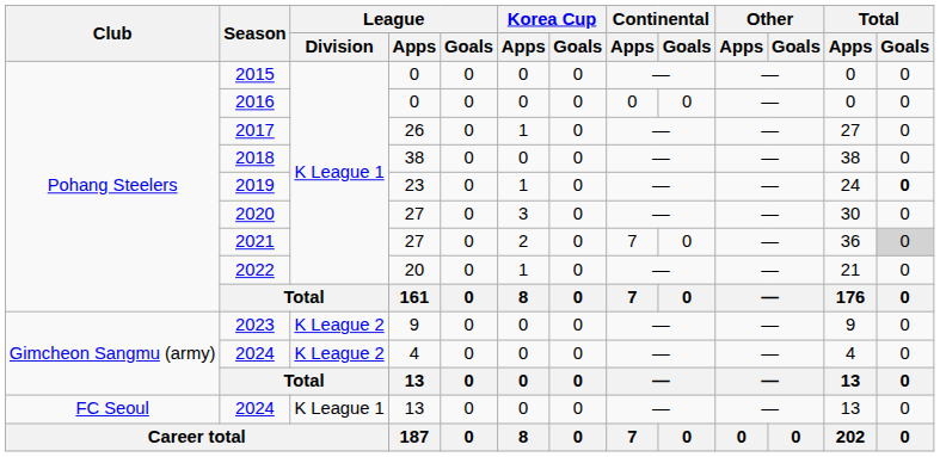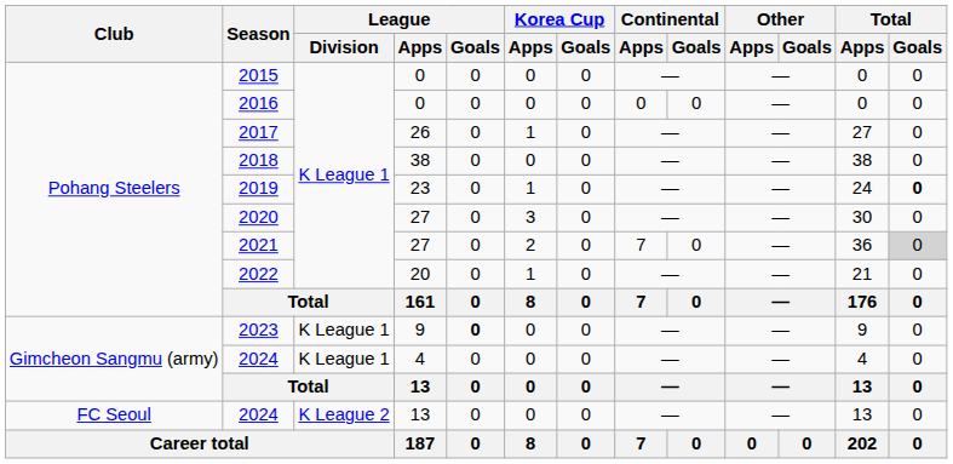 <table class="wikitable" style="text-align: center">
 <tr>
 <th rowspan="2">Club</th>
 <th rowspan="2">Season</th>
 <th colspan="3">League</th>
 <th colspan="2"><a href='#'>Korea Cup</a></th>
 <th colspan="2">Continental</th>
 <th colspan="2">Other</th>
 <th colspan="2">Total</th>
 </tr>
 <tr>
 <th>Division</th>
 <th>Apps</th>
 <th>Goals</th>
 <th>Apps</th>
 <th>Goals</th>
 <th>Apps</th>
 <th>Goals</th>
 <th>Apps</th>
 <th>Goals</th>
 <th>Apps</th>
 <th>Goals</th>
 </tr>
 <tr>
 <td rowspan="9"><a href='#'>Pohang Steelers</a></td>
 <td><a href='#'>2015</a></td>
 <td rowspan="8"><a href='#'>K League 1</a></td>
 <td>0</td>
 <td>0</td>
 <td>0</td>
 <td>0</td>
 <td colspan="2">—</td>
 <td colspan="2">—</td>
 <td>0</td>
 <td>0</td>
 </tr>
 <tr>
 <td><a href='#'>2016</a></td>
 <td>0</td>
 <td>0</td>
 <td>0</td>
 <td>0</td>
 <td>0</td>
 <td>0</td>
 <td colspan="2">—</td>
 <td>0</td>
 <td>0</td>
 </tr>
 <tr>
 <td><a href='#'>2017</a></td>
 <td>26</td>
 <td>0</td>
 <td>1</td>
 <td>0</td>
 <td colspan="2">—</td>
 <td colspan="2">—</td>
 <td>27</td>
 <td>0</td>
 </tr>
 <tr>
 <td><a href='#'>2018</a></td>
 <td>38</td>
 <td>0</td>
 <td>0</td>
 <td>0</td>
 <td colspan="2">—</td>
 <td colspan="2">—</td>
 <td>38</td>
 <td>0</td>
 </tr>
 <tr>
 <td><a href='#'>2019</a></td>
 <td>23</td>
 <td>0</td>
 <td>1</td>
 <td>0</td>
 <td colspan="2">—</td>
 <td colspan="2">—</td>
 <td>24</td>
 <td><strong>0</strong></td>
 </tr>
 <tr>
 <td><a href='#'>2020</a></td>
 <td>27</td>
 <td>0</td>
 <td>3</td>
 <td>0</td>
 <td colspan="2">—</td>
 <td colspan="2">—</td>
 <td>30</td>
 <td>0</td>
 </tr>
 <tr>
 <td><a href='#'>2021</a></td>
 <td>27</td>
 <td>0</td>
 <td>2</td>
 <td>0</td>
 <td>7</td>
 <td>0</td>
 <td colspan="2">—</td>
 <td>36</td>
 <td style="background: lightgrey;">0</td>
 </tr>
 <tr>
 <td><a href='#'>2022</a></td>
 <td>20</td>
 <td>0</td>
 <td>1</td>
 <td>0</td>
 <td colspan="2">—</td>
 <td colspan="2">—</td>
 <td>21</td>
 <td>0</td>
 </tr>
 <tr>
 <th colspan="2">Total</th>
 <th>161</th>
 <th>0</th>
 <th>8</th>
 <th>0</th>
 <th>7</th>
 <th>0</th>
 <th colspan="2">—</th>
 <th>176</th>
 <th>0</th>
 </tr>
 <tr>
 <td rowspan="3"><a href='#'>Gimcheon Sangmu</a> (army)</td>
 <td><a href='#'>2023</a></td>
-<td><a href='#'>K League 2</a></td>
+<td>K League 1</td>
 <td>9</td>
-<td>0</td>
+<td><strong>0</strong></td>
 <td>0</td>
 <td>0</td>
 <td colspan="2">—</td>
 <td colspan="2">—</td>
 <td>9</td>
 <td>0</td>
 </tr>
 <tr>
 <td><a href='#'>2024</a></td>
-<td><a href='#'>K League 2</a></td>
+<td>K League 1</td>
 <td>4</td>
 <td>0</td>
 <td>0</td>
 <td>0</td>
 <td colspan="2">—</td>
 <td colspan="2">—</td>
 <td>4</td>
 <td>0</td>
 </tr>
 <tr>
 <th colspan="2">Total</th>
 <th>13</th>
 <th>0</th>
 <th>0</th>
 <th>0</th>
 <th colspan="2">—</th>
 <th colspan="2">—</th>
 <th>13</th>
 <th>0</th>
 </tr>
 <tr>
 <td><a href='#'>FC Seoul</a></td>
 <td><a href='#'>2024</a></td>
-<td>K League 1</td>
+<td><a href='#'>K League 2</a></td>
 <td>13</td>
 <td>0</td>
 <td>0</td>
 <td>0</td>
 <td colspan="2">—</td>
 <td colspan="2">—</td>
 <td>13</td>
 <td>0</td>
 </tr>
 <tr>
 <th colspan=3>Career total</th>
 <th>187</th>
 <th>0</th>
 <th>8</th>
 <th>0</th>
 <th>7</th>
 <th>0</th>
 <th>0</th>
 <th>0</th>
 <th>202</th>
 <th>0</th>
 </tr>
 </table>
